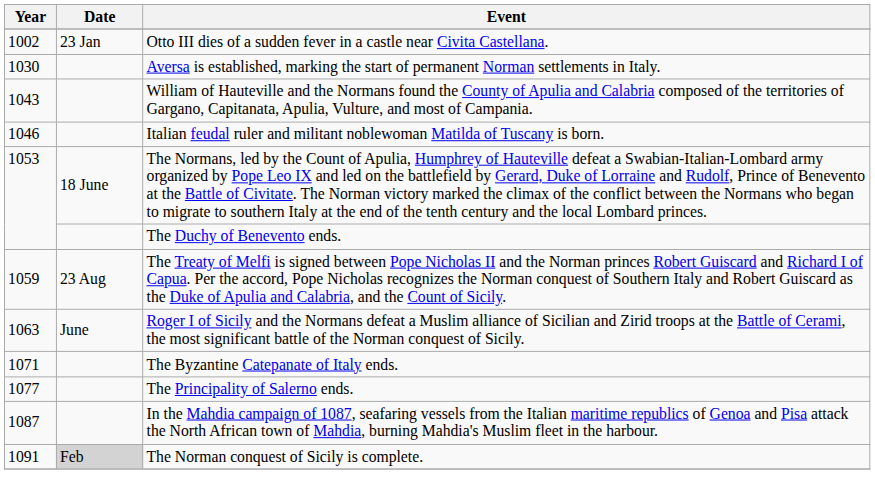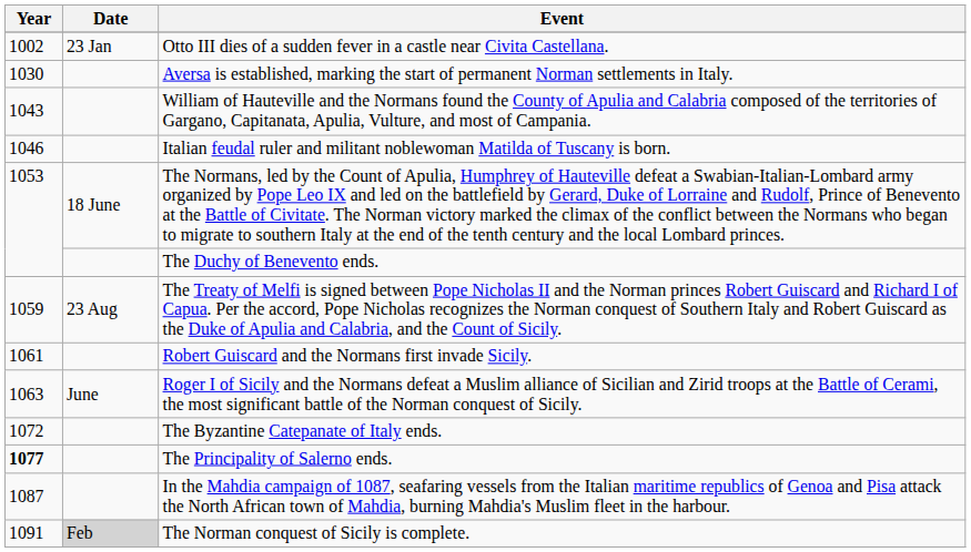 <table class="wikitable" width="100%">
 <tr>
 <th style="width:6%">Year</th>
 <th style="width:10%">Date</th>
 <th>Event</th>
 </tr>
 <tr>
 </tr>
 <tr>
 <td>1002</td>
 <td>23 Jan</td>
 <td>Otto III dies of a sudden fever in a castle near <a href='#'>Civita Castellana</a>.</td>
 </tr>
 <tr>
 <td>1030</td>
 <td></td>
 <td><a href='#'>Aversa</a> is established, marking the start of permanent <a href='#'>Norman</a> settlements in Italy.</td>
 </tr>
 <tr>
 <td>1043</td>
 <td></td>
 <td>William of Hauteville and the Normans found the <a href='#'>County of Apulia and Calabria</a> composed of the territories of Gargano, Capitanata, Apulia, Vulture, and most of Campania.</td>
 </tr>
 <tr>
 <td>1046</td>
 <td></td>
 <td>Italian <a href='#'>feudal</a> ruler and militant noblewoman <a href='#'>Matilda of Tuscany</a> is born.</td>
 </tr>
 <tr>
 <td rowspan="2" valign="top">1053</td>
 <td>18 June</td>
 <td>The Normans, led by the Count of Apulia, <a href='#'>Humphrey of Hauteville</a> defeat a Swabian-Italian-Lombard army organized by <a href='#'>Pope Leo IX</a> and led on the battlefield by <a href='#'>Gerard, Duke of Lorraine</a> and <a href='#'>Rudolf</a>, Prince of Benevento at the <a href='#'>Battle of Civitate</a>. The Norman victory marked the climax of the conflict between the Normans who began to migrate to southern Italy at the end of the tenth century and the local Lombard princes.</td>
 </tr>
 <tr>
 <td></td>
 <td>The <a href='#'>Duchy of Benevento</a> ends.</td>
 </tr>
 <tr>
 <td>1059</td>
 <td>23 Aug</td>
 <td>The <a href='#'>Treaty of Melfi</a> is signed between <a href='#'>Pope Nicholas II</a> and the Norman princes <a href='#'>Robert Guiscard</a> and <a href='#'>Richard I of Capua</a>. Per the accord, Pope Nicholas recognizes the Norman conquest of Southern Italy and Robert Guiscard as the <a href='#'>Duke of Apulia and Calabria</a>, and the <a href='#'>Count of Sicily</a>.</td>
 </tr>
 <tr>
+<td>1061</td>
+<td></td>
+<td><a href='#'>Robert Guiscard</a> and the Normans first invade <a href='#'>Sicily</a>.</td>
+</tr>
+<tr>
 <td>1063</td>
 <td>June</td>
 <td><a href='#'>Roger I of Sicily</a> and the Normans defeat a Muslim alliance of Sicilian and Zirid troops at the <a href='#'>Battle of Cerami</a>, the most significant battle of the Norman conquest of Sicily.</td>
 </tr>
 <tr>
-<td>1071</td>
+<td>1072</td>
 <td></td>
 <td>The Byzantine <a href='#'>Catepanate of Italy</a> ends.</td>
 </tr>
 <tr>
-<td>1077</td>
+<td><strong>1077</strong></td>
 <td></td>
 <td>The <a href='#'>Principality of Salerno</a> ends.</td>
 </tr>
 <tr>
 <td>1087</td>
 <td></td>
 <td>In the <a href='#'>Mahdia campaign of 1087</a>, seafaring vessels from the Italian <a href='#'>maritime republics</a> of <a href='#'>Genoa</a> and <a href='#'>Pisa</a> attack the North African town of <a href='#'>Mahdia</a>, burning Mahdia's Muslim fleet in the harbour.</td>
 </tr>
 <tr>
 <td>1091</td>
 <td style="background: lightgrey;">Feb</td>
 <td>The Norman conquest of Sicily is complete.</td>
 </tr>
 <tr>
 </tr>
 </table>
